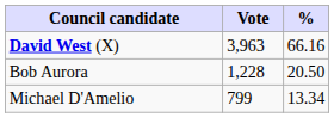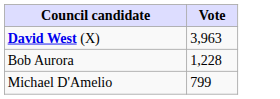 <table class="wikitable">
 <tr>
 <th style="background:#ddf; width:200px;">Council candidate</th>
 <th style="background:#ddf; width:50px;">Vote</th>
-<th style="background:#ddf; width:30px;">%</th>
 </tr>
 <tr>
 <td><strong><a href='#'>David West</a></strong> (X)</td>
 <td>3,963</td>
-<td>66.16</td>
 </tr>
 <tr>
 <td>Bob Aurora</td>
 <td>1,228</td>
-<td>20.50</td>
 </tr>
 <tr>
 <td>Michael D'Amelio</td>
 <td>799</td>
-<td>13.34</td>
 </tr>
 </table>
